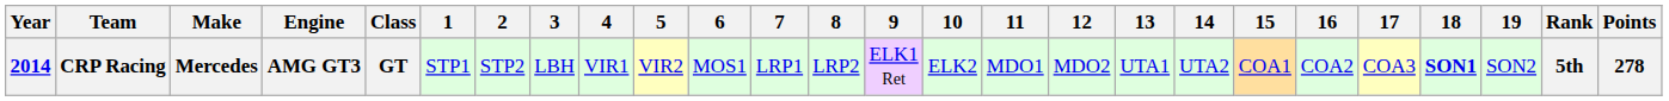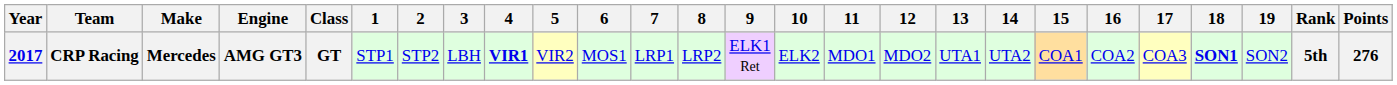 <table class="wikitable" style="text-align:center; font-size:85%">
 <tr>
 <th>Year</th>
 <th>Team</th>
 <th>Make</th>
 <th>Engine</th>
 <th>Class</th>
 <th>1</th>
 <th>2</th>
 <th>3</th>
 <th>4</th>
 <th>5</th>
 <th>6</th>
 <th>7</th>
 <th>8</th>
 <th>9</th>
 <th>10</th>
 <th>11</th>
 <th>12</th>
 <th>13</th>
 <th>14</th>
 <th>15</th>
 <th>16</th>
 <th>17</th>
 <th>18</th>
 <th>19</th>
 <th>Rank</th>
 <th>Points</th>
 </tr>
 <tr>
-<th><a href='#'>2014</a></th>
+<th><a href='#'>2017</a></th>
 <th nowrap>CRP Racing</th>
 <th>Mercedes</th>
 <th nowrap>AMG GT3</th>
 <th>GT</th>
 <td style="background:#DFFFDF;"><a href='#'>STP1</a> <br></td>
 <td style="background:#DFFFDF;"><a href='#'>STP2</a> <br></td>
 <td style="background:#DFFFDF;"><a href='#'>LBH</a> <br></td>
-<td style="background:#DFFFDF;"><a href='#'>VIR1</a> <br></td>
+<td style="background:#DFFFDF;"><strong><a href='#'>VIR1</a> <br></strong></td>
 <td style="background:#FFFFBF;"><a href='#'>VIR2</a> <br></td>
 <td style="background:#DFFFDF;"><a href='#'>MOS1</a> <br></td>
 <td style="background:#DFFFDF;"><a href='#'>LRP1</a> <br></td>
 <td style="background:#DFFFDF;"><a href='#'>LRP2</a> <br></td>
 <td style="background:#EFCFFF;"><a href='#'>ELK1</a> <br><small>Ret</small></td>
 <td style="background:#DFFFDF;"><a href='#'>ELK2</a> <br></td>
 <td style="background:#DFFFDF;"><a href='#'>MDO1</a> <br></td>
 <td style="background:#DFFFDF;"><a href='#'>MDO2</a> <br></td>
 <td style="background:#DFFFDF;"><a href='#'>UTA1</a> <br></td>
 <td style="background:#DFFFDF;"><a href='#'>UTA2</a> <br></td>
 <td style="background:#ffdf9f;"><a href='#'>COA1</a> <br></td>
 <td style="background:#DFFFDF;"><a href='#'>COA2</a> <br></td>
 <td style="background:#FFFFBF;"><a href='#'>COA3</a> <br></td>
 <td style="background:#DFFFDF;"><strong><a href='#'>SON1</a> <br></strong></td>
 <td style="background:#DFFFDF;"><a href='#'>SON2</a> <br></td>
 <th>5th</th>
-<th>278</th>
+<th>276</th>
 </tr>
 </table>
